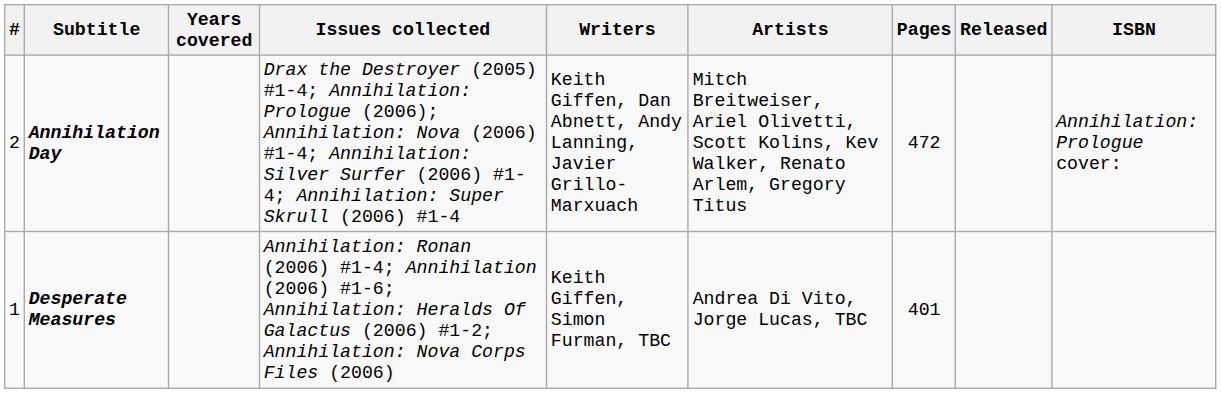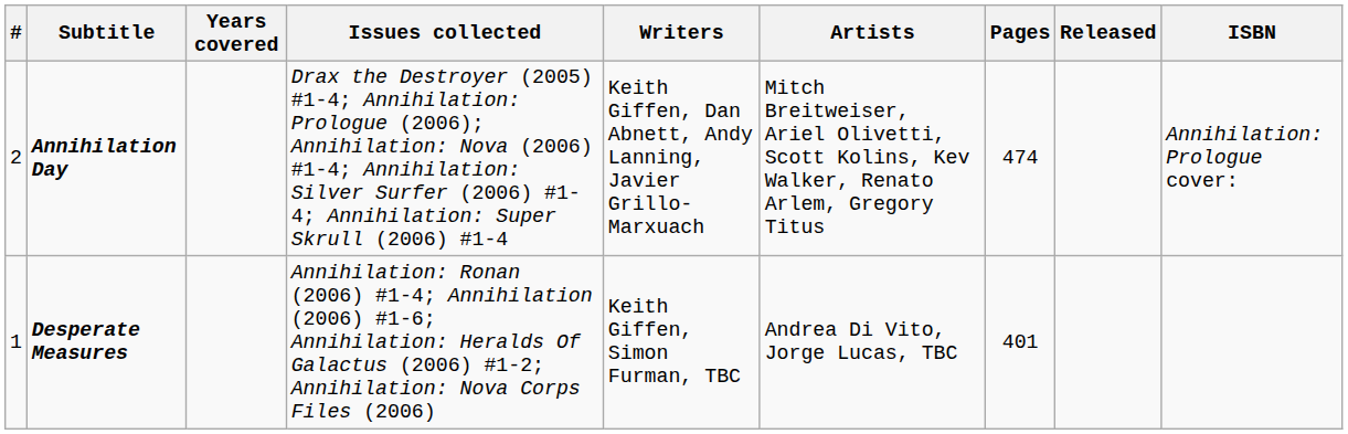 <table class="wikitable sortable" width="98%">
 <tr>
 <th class="unsortable">#</th>
 <th class="unsortable">Subtitle</th>
 <th>Years covered</th>
 <th class="unsortable">Issues collected</th>
 <th class="unsortable">Writers</th>
 <th class="unsortable">Artists</th>
 <th class="unsortable">Pages</th>
 <th>Released</th>
 <th class="unsortable">ISBN</th>
 </tr>
 <tr>
 <td>2</td>
 <td><strong><em>Annihilation Day</em></strong></td>
 <td></td>
 <td><em>Drax the Destroyer</em> (2005) #1-4; <em>Annihilation: Prologue</em> (2006); <em>Annihilation: Nova</em> (2006) #1-4; <em>Annihilation: Silver Surfer</em> (2006) #1-4; <em>Annihilation: Super Skrull</em> (2006) #1-4</td>
 <td>Keith Giffen, Dan Abnett, Andy Lanning, Javier Grillo-Marxuach</td>
 <td>Mitch Breitweiser, Ariel Olivetti, Scott Kolins, Kev Walker, Renato Arlem, Gregory Titus</td>
-<td style="text-align: center;">472</td>
+<td style="text-align: center;">474</td>
 <td></td>
 <td><em>Annihilation: Prologue</em> cover: </td>
 </tr>
 <tr>
 <td>1</td>
 <td><strong><em>Desperate Measures</em></strong></td>
 <td></td>
 <td><em>Annihilation: Ronan</em> (2006) #1-4; <em>Annihilation</em> (2006) #1-6; <em>Annihilation: Heralds Of Galactus</em> (2006) #1-2; <em>Annihilation: Nova Corps Files</em> (2006)</td>
 <td>Keith Giffen, Simon Furman, TBC</td>
 <td>Andrea Di Vito, Jorge Lucas, TBC</td>
 <td style="text-align: center;">401</td>
 <td></td>
 <td></td>
 </tr>
 </table>
